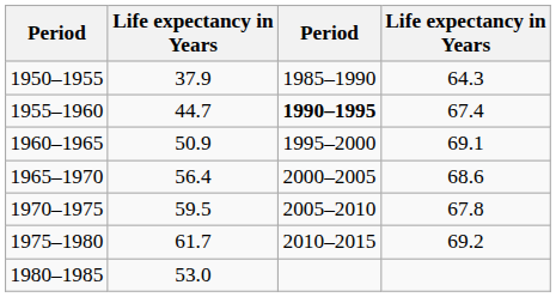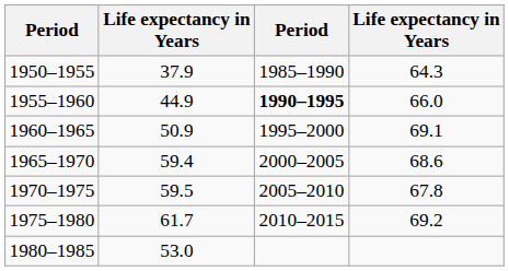 <table class="wikitable" style="text-align:center">
 <tr>
 <th>Period</th>
 <th>Life expectancy in<br>Years</th>
 <th>Period</th>
 <th>Life expectancy in<br>Years</th>
 </tr>
 <tr>
 <td>1950–1955</td>
 <td>37.9</td>
 <td>1985–1990</td>
 <td>64.3</td>
 </tr>
 <tr>
 <td>1955–1960</td>
-<td>44.7</td>
+<td>44.9</td>
 <td><strong>1990–1995</strong></td>
-<td>67.4</td>
+<td>66.0</td>
 </tr>
 <tr>
 <td>1960–1965</td>
 <td>50.9</td>
 <td>1995–2000</td>
 <td>69.1</td>
 </tr>
 <tr>
 <td>1965–1970</td>
-<td>56.4</td>
+<td>59.4</td>
 <td>2000–2005</td>
 <td>68.6</td>
 </tr>
 <tr>
 <td>1970–1975</td>
 <td>59.5</td>
 <td>2005–2010</td>
 <td>67.8</td>
 </tr>
 <tr>
 <td>1975–1980</td>
 <td>61.7</td>
 <td>2010–2015</td>
 <td>69.2</td>
 </tr>
 <tr>
 <td>1980–1985</td>
 <td>53.0</td>
 <td></td>
 <td></td>
 </tr>
 </table>
